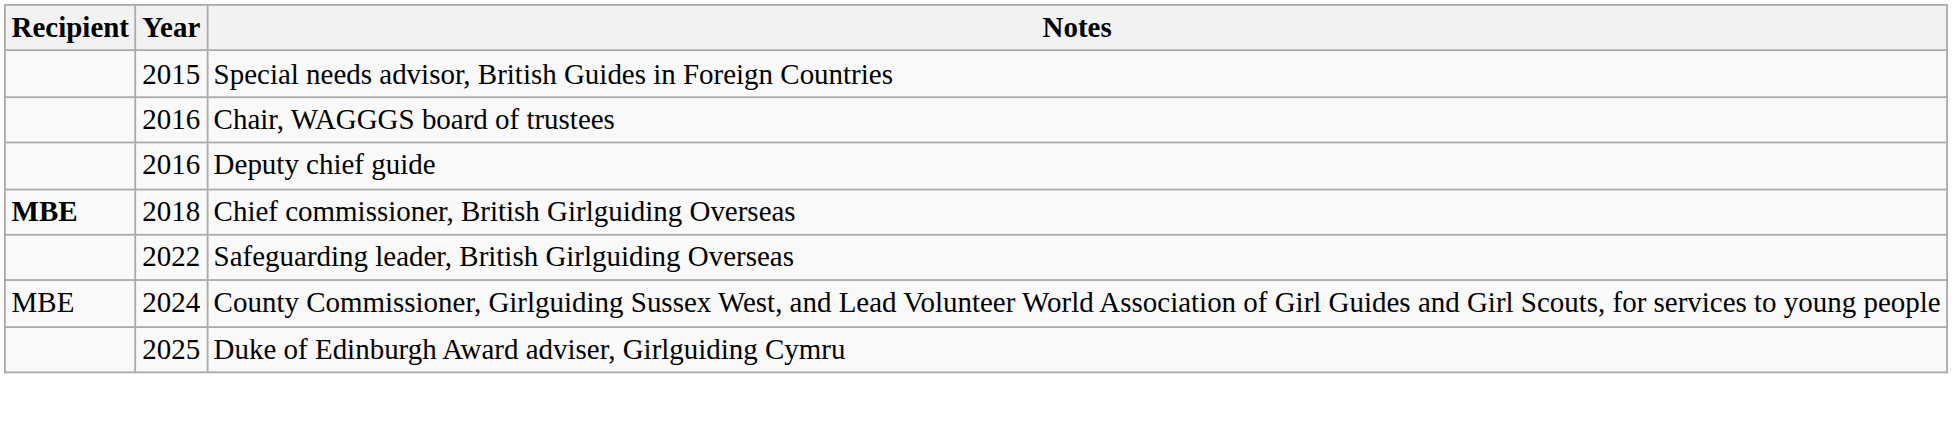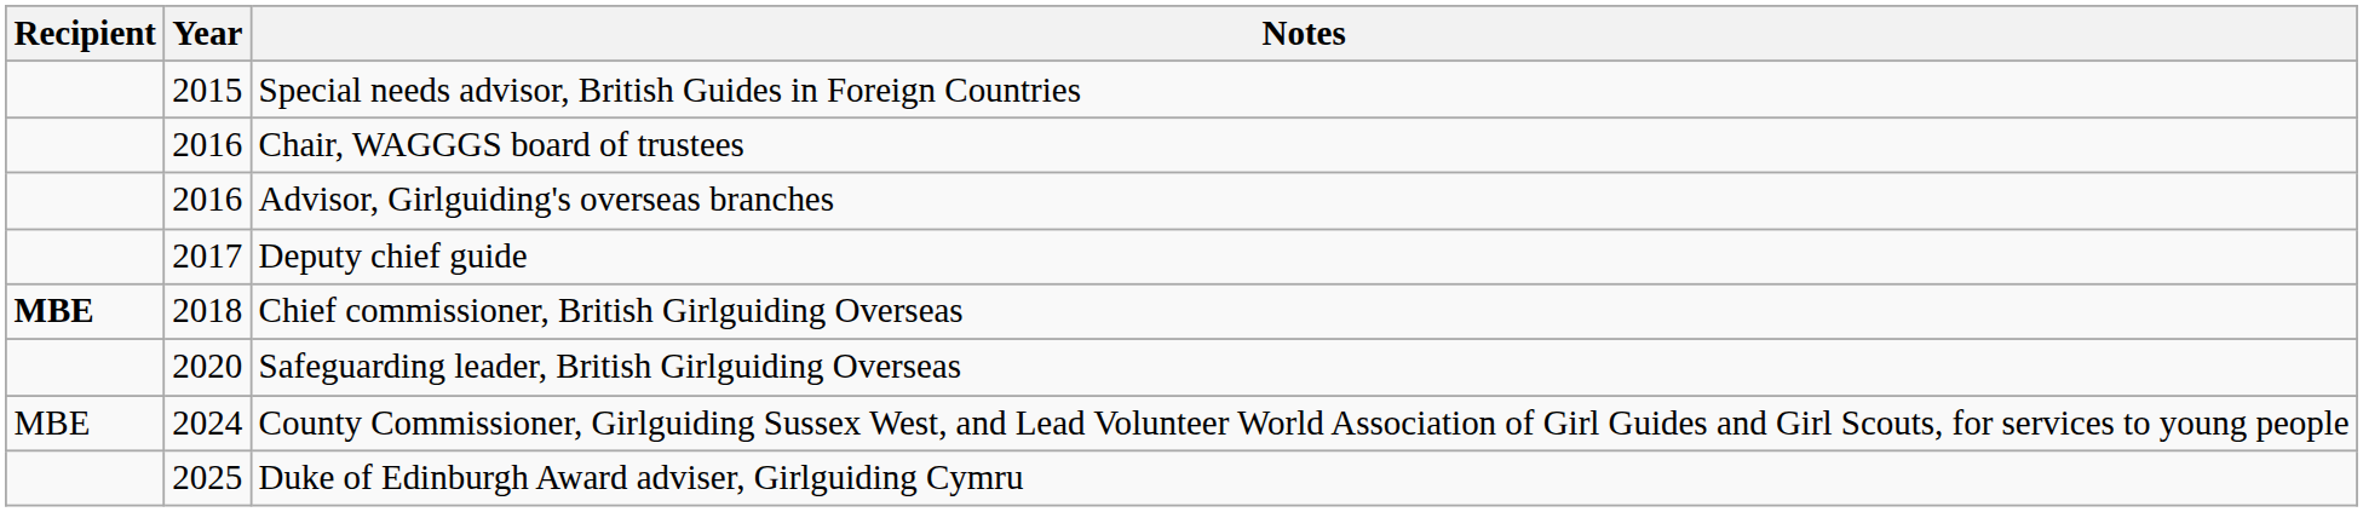 <table class="wikitable sortable">
 <tr>
 <th>Recipient</th>
 <th>Year</th>
 <th>Notes</th>
 </tr>
 <tr>
 <td></td>
 <td align=right>2015</td>
 <td>Special needs advisor, British Guides in Foreign Countries</td>
 </tr>
 <tr>
 <td></td>
 <td align=right>2016</td>
 <td>Chair, WAGGGS board of trustees</td>
 </tr>
 <tr>
 <td></td>
 <td align=right>2016</td>
+<td>Advisor, Girlguiding's overseas branches</td>
+</tr>
+<tr>
+<td></td>
+<td align=right>2017</td>
 <td>Deputy chief guide</td>
 </tr>
 <tr>
 <td><strong> MBE</strong></td>
 <td align=right>2018</td>
 <td>Chief commissioner, British Girlguiding Overseas</td>
 </tr>
 <tr>
 <td></td>
-<td align=right>2022</td>
+<td align=right>2020</td>
 <td>Safeguarding leader, British Girlguiding Overseas</td>
 </tr>
 <tr>
 <td> MBE</td>
 <td align=right>2024</td>
 <td>County Commissioner, Girlguiding Sussex West, and Lead Volunteer World Association of Girl Guides and Girl Scouts, for services to young people</td>
 </tr>
 <tr -->
 <td></td>
 <td align=right>2025</td>
 <td>Duke of Edinburgh Award adviser, Girlguiding Cymru</td>
 </tr>
 </table>
